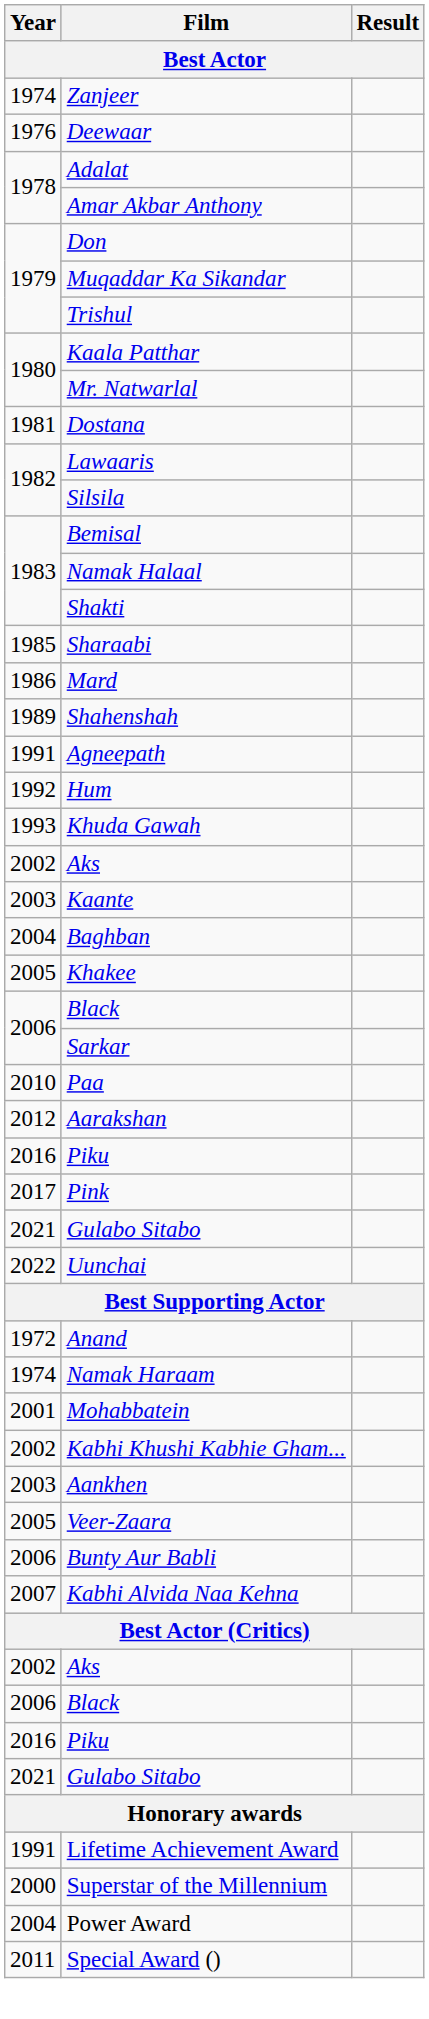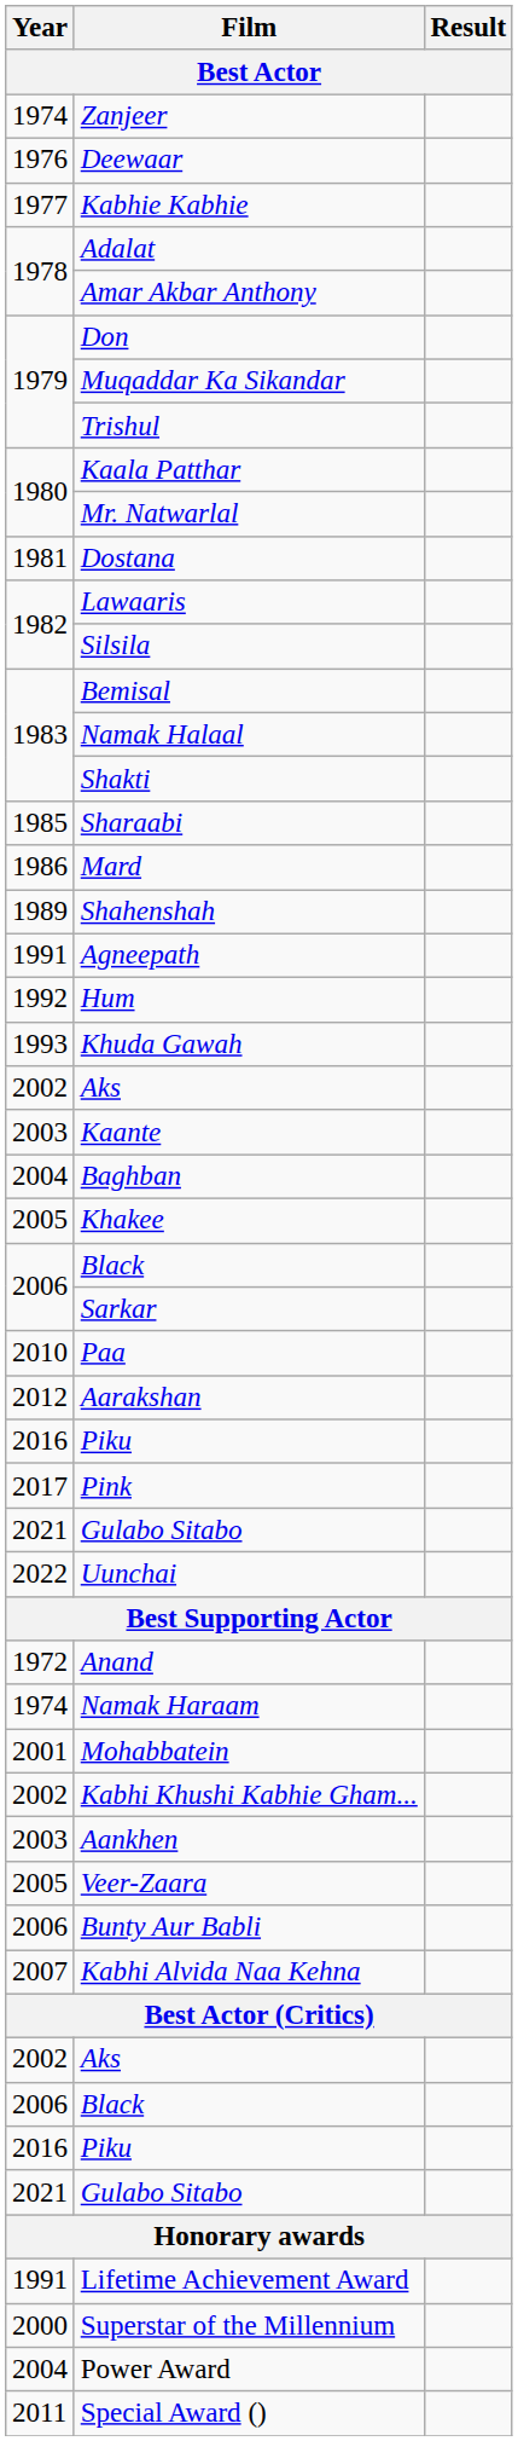 <table class="wikitable sortable">
 <tr>
 <th>Year</th>
 <th>Film</th>
 <th>Result</th>
 </tr>
 <tr>
 <th colspan="3"><a href='#'>Best Actor</a></th>
 </tr>
 <tr>
 <td>1974</td>
 <td><em><a href='#'>Zanjeer</a></em></td>
 <td></td>
 </tr>
 <tr>
 <td>1976</td>
 <td><em><a href='#'>Deewaar</a></em></td>
+<td></td>
+</tr>
+<tr>
+<td>1977</td>
+<td><em><a href='#'>Kabhie Kabhie</a></em></td>
 <td></td>
 </tr>
 <tr>
 <td rowspan="2">1978</td>
 <td><em><a href='#'>Adalat</a></em></td>
 <td></td>
 </tr>
 <tr>
 <td><em><a href='#'>Amar Akbar Anthony</a></em></td>
 <td></td>
 </tr>
 <tr>
 <td rowspan="3">1979</td>
 <td><em><a href='#'>Don</a></em></td>
 <td></td>
 </tr>
 <tr>
 <td><em><a href='#'>Muqaddar Ka Sikandar</a></em></td>
 <td></td>
 </tr>
 <tr>
 <td><em><a href='#'>Trishul</a></em></td>
 <td></td>
 </tr>
 <tr>
 <td rowspan="2">1980</td>
 <td><em><a href='#'>Kaala Patthar</a></em></td>
 <td></td>
 </tr>
 <tr>
 <td><em><a href='#'>Mr. Natwarlal</a></em></td>
 <td></td>
 </tr>
 <tr>
 <td>1981</td>
 <td><em><a href='#'>Dostana</a></em></td>
 <td></td>
 </tr>
 <tr>
 <td rowspan="2">1982</td>
 <td><em><a href='#'>Lawaaris</a></em></td>
 <td></td>
 </tr>
 <tr>
 <td><em><a href='#'>Silsila</a></em></td>
 <td></td>
 </tr>
 <tr>
 <td rowspan="3">1983</td>
 <td><em><a href='#'>Bemisal</a></em></td>
 <td></td>
 </tr>
 <tr>
 <td><em><a href='#'>Namak Halaal</a></em></td>
 <td></td>
 </tr>
 <tr>
 <td><em><a href='#'>Shakti</a></em></td>
 <td></td>
 </tr>
 <tr>
 <td>1985</td>
 <td><em><a href='#'>Sharaabi</a></em></td>
 <td></td>
 </tr>
 <tr>
 <td>1986</td>
 <td><em><a href='#'>Mard</a></em></td>
 <td></td>
 </tr>
 <tr>
 <td>1989</td>
 <td><em><a href='#'>Shahenshah</a></em></td>
 <td></td>
 </tr>
 <tr>
 <td>1991</td>
 <td><em><a href='#'>Agneepath</a></em></td>
 <td></td>
 </tr>
 <tr>
 <td>1992</td>
 <td><em><a href='#'>Hum</a></em></td>
 <td></td>
 </tr>
 <tr>
 <td>1993</td>
 <td><em><a href='#'>Khuda Gawah</a></em></td>
 <td></td>
 </tr>
 <tr>
 <td>2002</td>
 <td><em><a href='#'>Aks</a></em></td>
 <td></td>
 </tr>
 <tr>
 <td>2003</td>
 <td><em><a href='#'>Kaante</a></em></td>
 <td></td>
 </tr>
 <tr>
 <td>2004</td>
 <td><em><a href='#'>Baghban</a></em></td>
 <td></td>
 </tr>
 <tr>
 <td>2005</td>
 <td><em><a href='#'>Khakee</a></em></td>
 <td></td>
 </tr>
 <tr>
 <td rowspan="2">2006</td>
 <td><em><a href='#'>Black</a></em></td>
 <td></td>
 </tr>
 <tr>
 <td><em><a href='#'>Sarkar</a></em></td>
 <td></td>
 </tr>
 <tr>
 <td>2010</td>
 <td><em><a href='#'>Paa</a></em></td>
 <td></td>
 </tr>
 <tr>
 <td>2012</td>
 <td><em><a href='#'>Aarakshan</a></em></td>
 <td></td>
 </tr>
 <tr>
 <td>2016</td>
 <td><em><a href='#'>Piku</a></em></td>
 <td></td>
 </tr>
 <tr>
 <td>2017</td>
 <td><em><a href='#'>Pink</a></em></td>
 <td></td>
 </tr>
 <tr>
 <td>2021</td>
 <td><em><a href='#'>Gulabo Sitabo</a></em></td>
 <td></td>
 </tr>
 <tr>
 <td>2022</td>
 <td><em><a href='#'>Uunchai</a></em></td>
 <td></td>
 </tr>
 <tr>
 <th colspan="3"><a href='#'>Best Supporting Actor</a></th>
 </tr>
 <tr>
 <td>1972</td>
 <td><em><a href='#'>Anand</a></em></td>
 <td></td>
 </tr>
 <tr>
 <td>1974</td>
 <td><em><a href='#'>Namak Haraam</a></em></td>
 <td></td>
 </tr>
 <tr>
 <td>2001</td>
 <td><em><a href='#'>Mohabbatein</a></em></td>
 <td></td>
 </tr>
 <tr>
 <td>2002</td>
 <td><em><a href='#'>Kabhi Khushi Kabhie Gham...</a></em></td>
 <td></td>
 </tr>
 <tr>
 <td>2003</td>
 <td><em><a href='#'>Aankhen</a></em></td>
 <td></td>
 </tr>
 <tr>
 <td>2005</td>
 <td><em><a href='#'>Veer-Zaara</a></em></td>
 <td></td>
 </tr>
 <tr>
 <td>2006</td>
 <td><em><a href='#'>Bunty Aur Babli</a></em></td>
 <td></td>
 </tr>
 <tr>
 <td>2007</td>
 <td><em><a href='#'>Kabhi Alvida Naa Kehna</a></em></td>
 <td></td>
 </tr>
 <tr>
 <th colspan="3"><a href='#'>Best Actor (Critics)</a></th>
 </tr>
 <tr>
 <td>2002</td>
 <td><em><a href='#'>Aks</a></em></td>
 <td></td>
 </tr>
 <tr>
 <td>2006</td>
 <td><em><a href='#'>Black</a></em></td>
 <td></td>
 </tr>
 <tr>
 <td>2016</td>
 <td><em><a href='#'>Piku</a></em></td>
 <td></td>
 </tr>
 <tr>
 <td>2021</td>
 <td><em><a href='#'>Gulabo Sitabo</a></em></td>
 <td></td>
 </tr>
 <tr>
 <th colspan="3">Honorary awards</th>
 </tr>
 <tr>
 <td>1991</td>
 <td><a href='#'>Lifetime Achievement Award</a></td>
 <td></td>
 </tr>
 <tr>
 <td>2000</td>
 <td><a href='#'>Superstar of the Millennium</a></td>
 <td></td>
 </tr>
 <tr>
 <td>2004</td>
 <td>Power Award</td>
 <td></td>
 </tr>
 <tr>
 <td>2011</td>
 <td><a href='#'>Special Award</a> ()</td>
 <td></td>
 </tr>
 </table>
